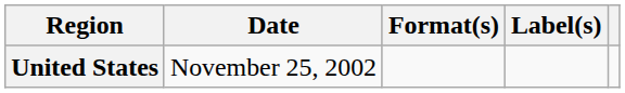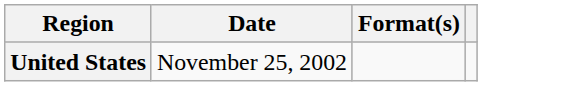 <table class="wikitable plainrowheaders" style="text-align:left">
 <tr>
 <th scope="col">Region</th>
 <th scope="col">Date</th>
 <th scope="col">Format(s)</th>
-<th scope="col">Label(s)</th>
 <th scope="col"></th>
 </tr>
 <tr>
 <th scope="row">United States</th>
 <td>November 25, 2002</td>
 <td></td>
 <td></td>
-<td></td>
 </tr>
 </table>
